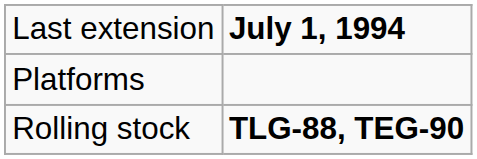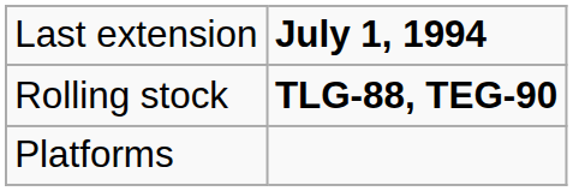 <table class="wikitable left">
 <tr>
 <td>Last extension</td>
 <td><strong>July 1, 1994</strong></td>
 </tr>
 <tr>
+<td>Rolling stock</td>
+<td><strong>TLG-88, TEG-90</strong></td>
+</tr>
+<tr>
 <td>Platforms</td>
 <td><strong></strong></td>
 </tr>
-<tr>
-<td>Rolling stock</td>
-<td><strong>TLG-88, TEG-90</strong></td>
-</tr>
 </table>
